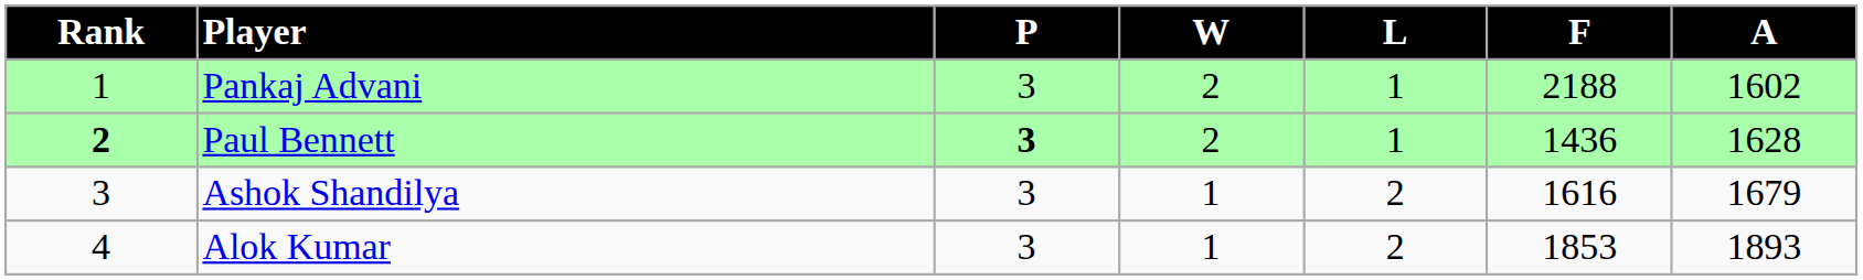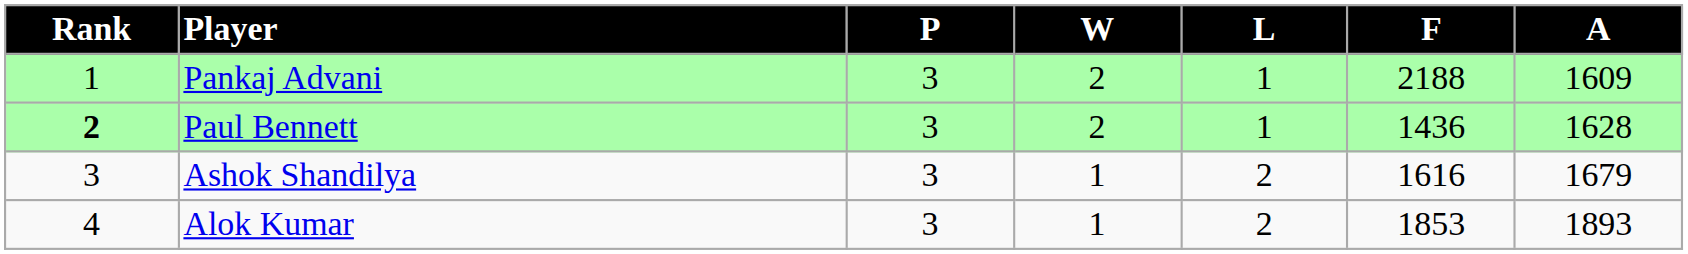 <table border="2" cellpadding="2" cellspacing="0" style="margin: 0; background: #f9f9f9; border: 1px #aaa solid; border-collapse: collapse; font-size: 100%;" width=50%>
 <tr>
 <th bgcolor="000000" style="color:white; text-align:center" width=5%>Rank</th>
 <th bgcolor="000000" style="color:white; text-align:left" width=20%>Player</th>
 <th bgcolor="000000" style="color:white; text-align:center" width=5%>P</th>
 <th bgcolor="000000" style="color:white; text-align:center" width=5%>W</th>
 <th bgcolor="000000" style="color:white; text-align:center" width=5%>L</th>
 <th bgcolor="000000" style="color:white; text-align:center" width=5%>F</th>
 <th bgcolor="000000" style="color:white; text-align:center" width=5%>A</th>
 </tr>
 <tr>
 <td style="text-align:center; background:#aaffaa">1</td>
 <td style="text-align:left; background:#aaffaa"> <a href='#'>Pankaj Advani</a></td>
 <td style="text-align:center; background:#aaffaa">3</td>
 <td style="text-align:center; background:#aaffaa">2</td>
 <td style="text-align:center; background:#aaffaa">1</td>
 <td style="text-align:center; background:#aaffaa">2188</td>
-<td style="text-align:center; background:#aaffaa">1602</td>
+<td style="text-align:center; background:#aaffaa">1609</td>
 </tr>
 <tr>
 <td style="text-align:center; background:#aaffaa"><strong>2</strong></td>
 <td style="text-align:left; background:#aaffaa"> <a href='#'>Paul Bennett</a></td>
-<td style="text-align:center; background:#aaffaa"><strong>3</strong></td>
+<td style="text-align:center; background:#aaffaa">3</td>
 <td style="text-align:center; background:#aaffaa">2</td>
 <td style="text-align:center; background:#aaffaa">1</td>
 <td style="text-align:center; background:#aaffaa">1436</td>
 <td style="text-align:center; background:#aaffaa">1628</td>
 </tr>
 <tr>
 <td style="text-align:center">3</td>
 <td style="text-align:left"> <a href='#'>Ashok Shandilya</a></td>
 <td style="text-align:center">3</td>
 <td style="text-align:center">1</td>
 <td style="text-align:center">2</td>
 <td style="text-align:center">1616</td>
 <td style="text-align:center">1679</td>
 </tr>
 <tr>
 <td style="text-align:center">4</td>
 <td style="text-align:left"> <a href='#'>Alok Kumar</a></td>
 <td style="text-align:center">3</td>
 <td style="text-align:center">1</td>
 <td style="text-align:center">2</td>
 <td style="text-align:center">1853</td>
 <td style="text-align:center">1893</td>
 </tr>
 </table>
